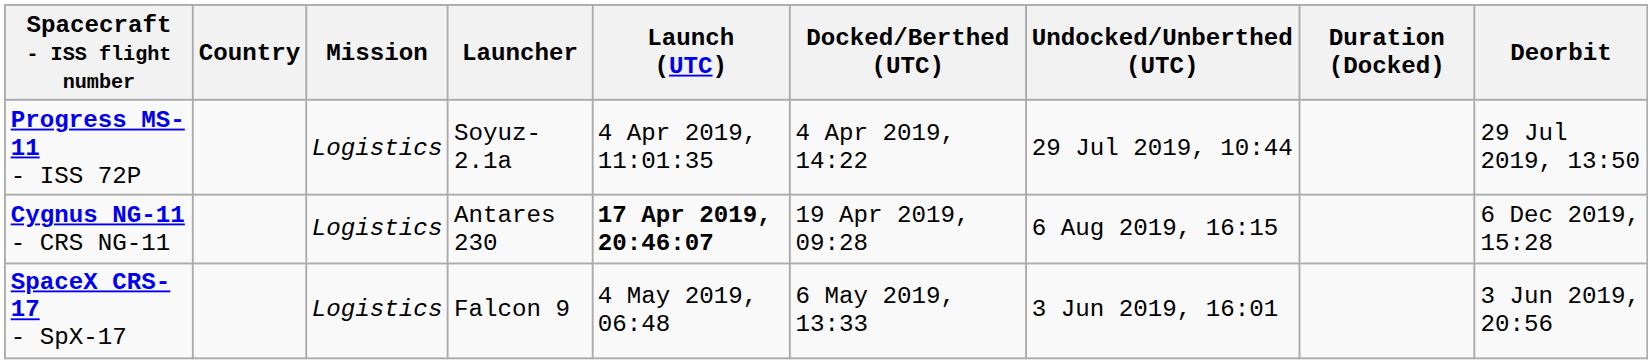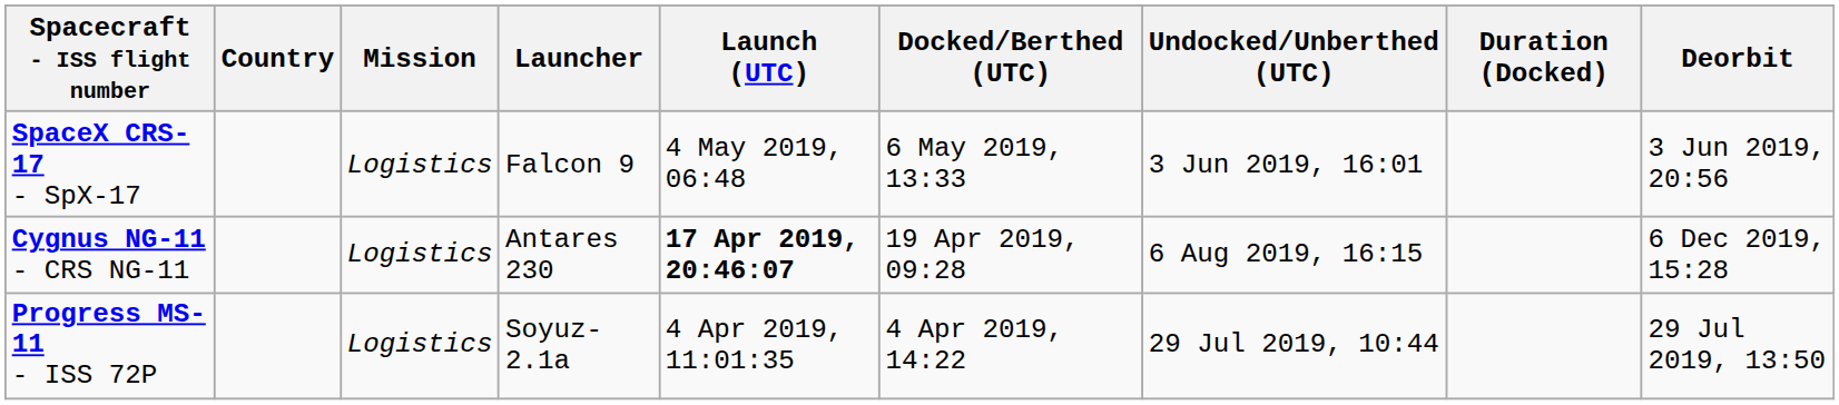 <table class="wikitable" width="100%">
 <tr>
 <th>Spacecraft<br><small>- ISS flight number</small></th>
 <th>Country</th>
 <th>Mission</th>
 <th>Launcher</th>
 <th>Launch<br>(<a href='#'>UTC</a>)</th>
 <th>Docked/Berthed<br>(UTC) </th>
 <th>Undocked/Unberthed<br>(UTC)</th>
 <th>Duration (Docked)</th>
 <th>Deorbit</th>
 </tr>
 <tr>
-<td><strong><a href='#'>Progress MS-11</a></strong><br> - ISS 72P</td>
+<td><strong><a href='#'>SpaceX CRS-17</a></strong><br>- SpX-17</td>
 <td></td>
 <td><em>Logistics</em></td>
-<td>Soyuz-2.1a</td>
-<td>4 Apr 2019, 11:01:35</td>
-<td>4 Apr 2019, 14:22</td>
-<td>29 Jul 2019, 10:44</td>
+<td>Falcon 9</td>
+<td>4 May 2019, 06:48</td>
+<td>6 May 2019, 13:33</td>
+<td>3 Jun 2019, 16:01</td>
 <td></td>
-<td>29 Jul 2019, 13:50</td>
+<td>3 Jun 2019, 20:56</td>
 </tr>
 <tr>
 <td><strong><a href='#'>Cygnus NG-11</a></strong><br>- CRS NG-11</td>
 <td></td>
 <td><em>Logistics</em></td>
 <td>Antares 230</td>
 <td><strong>17 Apr 2019, 20:46:07</strong></td>
 <td>19 Apr 2019, 09:28</td>
 <td>6 Aug 2019, 16:15</td>
 <td></td>
 <td>6 Dec 2019, 15:28</td>
 </tr>
 <tr>
-<td><strong><a href='#'>SpaceX CRS-17</a></strong><br>- SpX-17</td>
+<td><strong><a href='#'>Progress MS-11</a></strong><br> - ISS 72P</td>
 <td></td>
 <td><em>Logistics</em></td>
-<td>Falcon 9</td>
-<td>4 May 2019, 06:48</td>
-<td>6 May 2019, 13:33</td>
-<td>3 Jun 2019, 16:01</td>
+<td>Soyuz-2.1a</td>
+<td>4 Apr 2019, 11:01:35</td>
+<td>4 Apr 2019, 14:22</td>
+<td>29 Jul 2019, 10:44</td>
 <td></td>
-<td>3 Jun 2019, 20:56</td>
+<td>29 Jul 2019, 13:50</td>
 </tr>
 </table>
